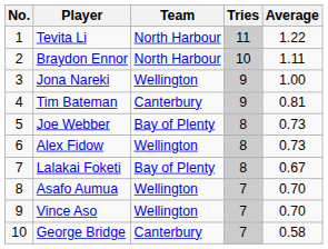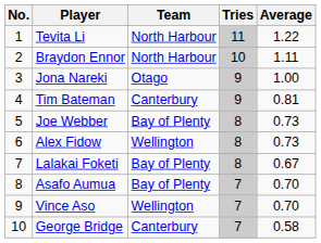 <table class="wikitable sortable" style="text-align:center">
 <tr>
 <th>No.</th>
 <th>Player</th>
 <th>Team</th>
 <th>Tries</th>
 <th>Average</th>
 </tr>
 <tr>
 <td>1</td>
 <td style="text-align:left"><a href='#'>Tevita Li</a></td>
 <td style="text-align:left"><a href='#'>North Harbour</a></td>
 <td style="background:#ccc">11</td>
 <td>1.22</td>
 </tr>
 <tr>
 <td>2</td>
 <td style="text-align:left"><a href='#'>Braydon Ennor</a></td>
 <td style="text-align:left"><a href='#'>North Harbour</a></td>
 <td style="background:#ccc">10</td>
 <td>1.11</td>
 </tr>
 <tr>
 <td>3</td>
 <td style="text-align:left"><a href='#'>Jona Nareki</a></td>
-<td style="text-align:left"><a href='#'>Wellington</a></td>
+<td style="text-align:left"><a href='#'>Otago</a></td>
 <td style="background:#ccc">9</td>
 <td>1.00</td>
 </tr>
 <tr>
 <td>4</td>
 <td style="text-align:left"><a href='#'>Tim Bateman</a></td>
 <td style="text-align:left"><a href='#'>Canterbury</a></td>
 <td style="background:#ccc">9</td>
 <td>0.81</td>
 </tr>
 <tr>
 <td>5</td>
 <td style="text-align:left"><a href='#'>Joe Webber</a></td>
 <td style="text-align:left"><a href='#'>Bay of Plenty</a></td>
 <td style="background:#ccc">8</td>
 <td>0.73</td>
 </tr>
 <tr>
 <td>6</td>
 <td style="text-align:left"><a href='#'>Alex Fidow</a></td>
 <td style="text-align:left"><a href='#'>Wellington</a></td>
 <td style="background:#ccc">8</td>
 <td>0.73</td>
 </tr>
 <tr>
 <td>7</td>
 <td style="text-align:left"><a href='#'>Lalakai Foketi</a></td>
 <td style="text-align:left"><a href='#'>Bay of Plenty</a></td>
 <td style="background:#ccc">8</td>
 <td>0.67</td>
 </tr>
 <tr>
 <td>8</td>
 <td style="text-align:left"><a href='#'>Asafo Aumua</a></td>
-<td style="text-align:left"><a href='#'>Wellington</a></td>
+<td style="text-align:left"><a href='#'>Bay of Plenty</a></td>
 <td style="background:#ccc">7</td>
 <td>0.70</td>
 </tr>
 <tr>
 <td>9</td>
 <td style="text-align:left"><a href='#'>Vince Aso</a></td>
 <td style="text-align:left"><a href='#'>Wellington</a></td>
 <td style="background:#ccc">7</td>
 <td>0.70</td>
 </tr>
 <tr>
 <td>10</td>
 <td style="text-align:left"><a href='#'>George Bridge</a></td>
 <td style="text-align:left"><a href='#'>Canterbury</a></td>
 <td style="background:#ccc">7</td>
 <td>0.58</td>
 </tr>
 </table>
